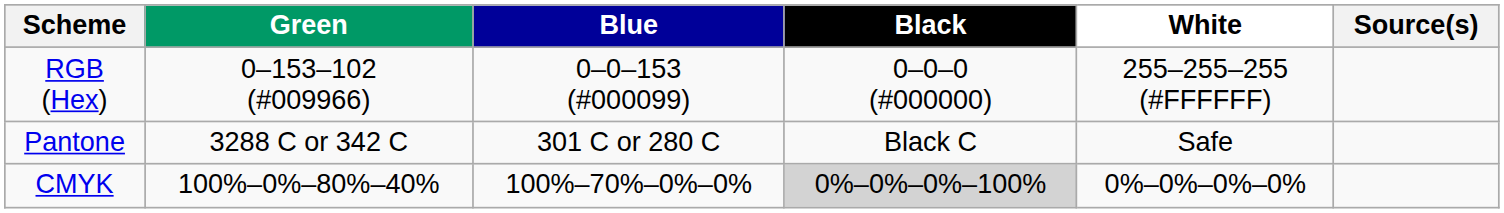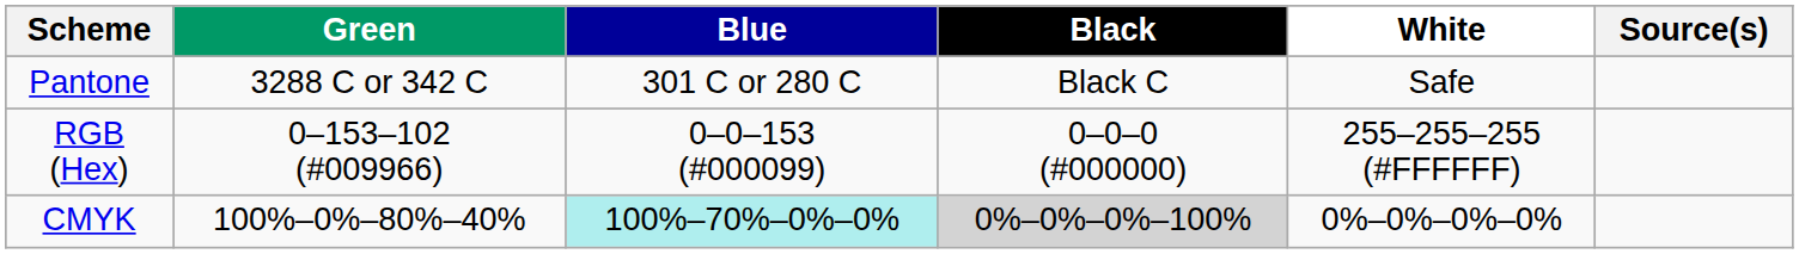 <table class="wikitable plainrowheaders" style="width:70%; text-align:center;">
 <tr>
 <th>Scheme</th>
 <th style="background:#009966; color:#fff;">Green</th>
 <th style="background:#000099; color:#fff;">Blue</th>
 <th style="background:#000000; color:#fff;">Black</th>
 <th style="background:#ffffff; color:#000;">White</th>
 <th>Source(s)</th>
 </tr>
 <tr>
+<td><a href='#'>Pantone</a></td>
+<td>3288 C or 342 C</td>
+<td>301 C or 280 C</td>
+<td>Black C</td>
+<td>Safe</td>
+<td></td>
+</tr>
+<tr>
 <td><a href='#'>RGB</a><br>(<a href='#'>Hex</a>)</td>
 <td>0–153–102<br>(#009966)</td>
 <td>0–0–153<br>(#000099)</td>
 <td>0–0–0<br>(#000000)</td>
 <td>255–255–255<br>(#FFFFFF)</td>
 <td></td>
 </tr>
 <tr>
-<td><a href='#'>Pantone</a></td>
-<td>3288 C or 342 C</td>
-<td>301 C or 280 C</td>
-<td>Black C</td>
-<td>Safe</td>
-<td></td>
-</tr>
-<tr>
 <td><a href='#'>CMYK</a></td>
 <td>100%–0%–80%–40%</td>
-<td>100%–70%–0%–0%</td>
+<td style="background: paleturquoise;">100%–70%–0%–0%</td>
 <td style="background: lightgrey;">0%–0%–0%–100%</td>
 <td>0%–0%–0%–0%</td>
 <td></td>
 </tr>
 </table>
